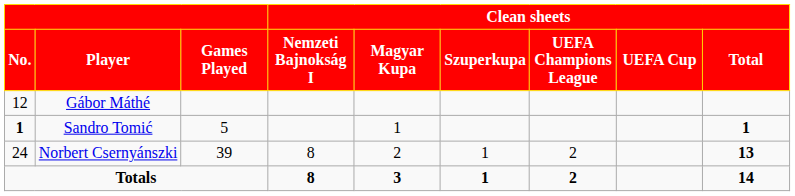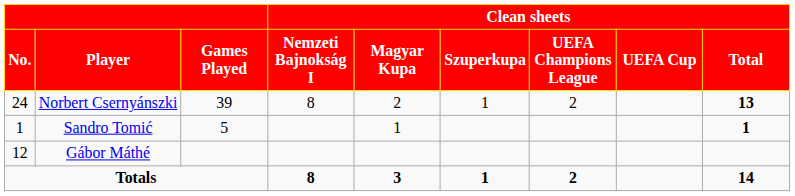 <table class="wikitable sortable alternance" style="text-align:center">
 <tr>
 <th colspan="3" style="background:red;border:1px solid gold"></th>
 <th colspan="6" style="background:red;color:white;border:1px solid gold">Clean sheets</th>
 </tr>
 <tr>
 <th style="background-color:red;color:white;border:1px solid gold">No.</th>
 <th style="background-color:red;color:white;border:1px solid gold">Player</th>
 <th width=80 style="background-color:red;color:white;border:1px solid gold">Games Played</th>
 <th width=80 style="background-color:red;color:white;border:1px solid gold">Nemzeti Bajnokság I</th>
 <th width=80 style="background-color:red;color:white;border:1px solid gold">Magyar Kupa</th>
 <th width=80 style="background-color:red;color:white;border:1px solid gold">Szuperkupa</th>
 <th width=80 style="background-color:red;color:white;border:1px solid gold">UEFA Champions League</th>
 <th width=80 style="background-color:red;color:white;border:1px solid gold">UEFA Cup</th>
 <th width=80 style="background-color:red;color:white;border:1px solid gold">Total</th>
 </tr>
 <tr>
-<td>12</td>
-<td> <a href='#'>Gábor Máthé</a></td>
+<td>24</td>
+<td> <a href='#'>Norbert Csernyánszki</a></td>
+<td>39</td>
+<td>8</td>
+<td>2</td>
+<td>1</td>
+<td>2</td>
 <td></td>
-<td></td>
-<td></td>
-<td></td>
-<td></td>
-<td></td>
-<td></td>
+<td><strong>13</strong></td>
 </tr>
 <tr>
-<td><strong>1</strong></td>
+<td>1</td>
 <td> <a href='#'>Sandro Tomić</a></td>
 <td>5</td>
 <td></td>
 <td>1</td>
 <td></td>
 <td></td>
 <td></td>
 <td><strong>1</strong></td>
 </tr>
 <tr>
-<td>24</td>
-<td> <a href='#'>Norbert Csernyánszki</a></td>
-<td>39</td>
-<td>8</td>
-<td>2</td>
-<td>1</td>
-<td>2</td>
+<td>12</td>
+<td> <a href='#'>Gábor Máthé</a></td>
 <td></td>
-<td><strong>13</strong></td>
+<td></td>
+<td></td>
+<td></td>
+<td></td>
+<td></td>
+<td></td>
 </tr>
 <tr class="sortbottom">
 <td colspan="3"><strong>Totals</strong></td>
 <td><strong>8</strong></td>
 <td><strong>3</strong></td>
 <td><strong>1</strong></td>
 <td><strong>2</strong></td>
 <td></td>
 <td><strong>14</strong></td>
 </tr>
 </table>
